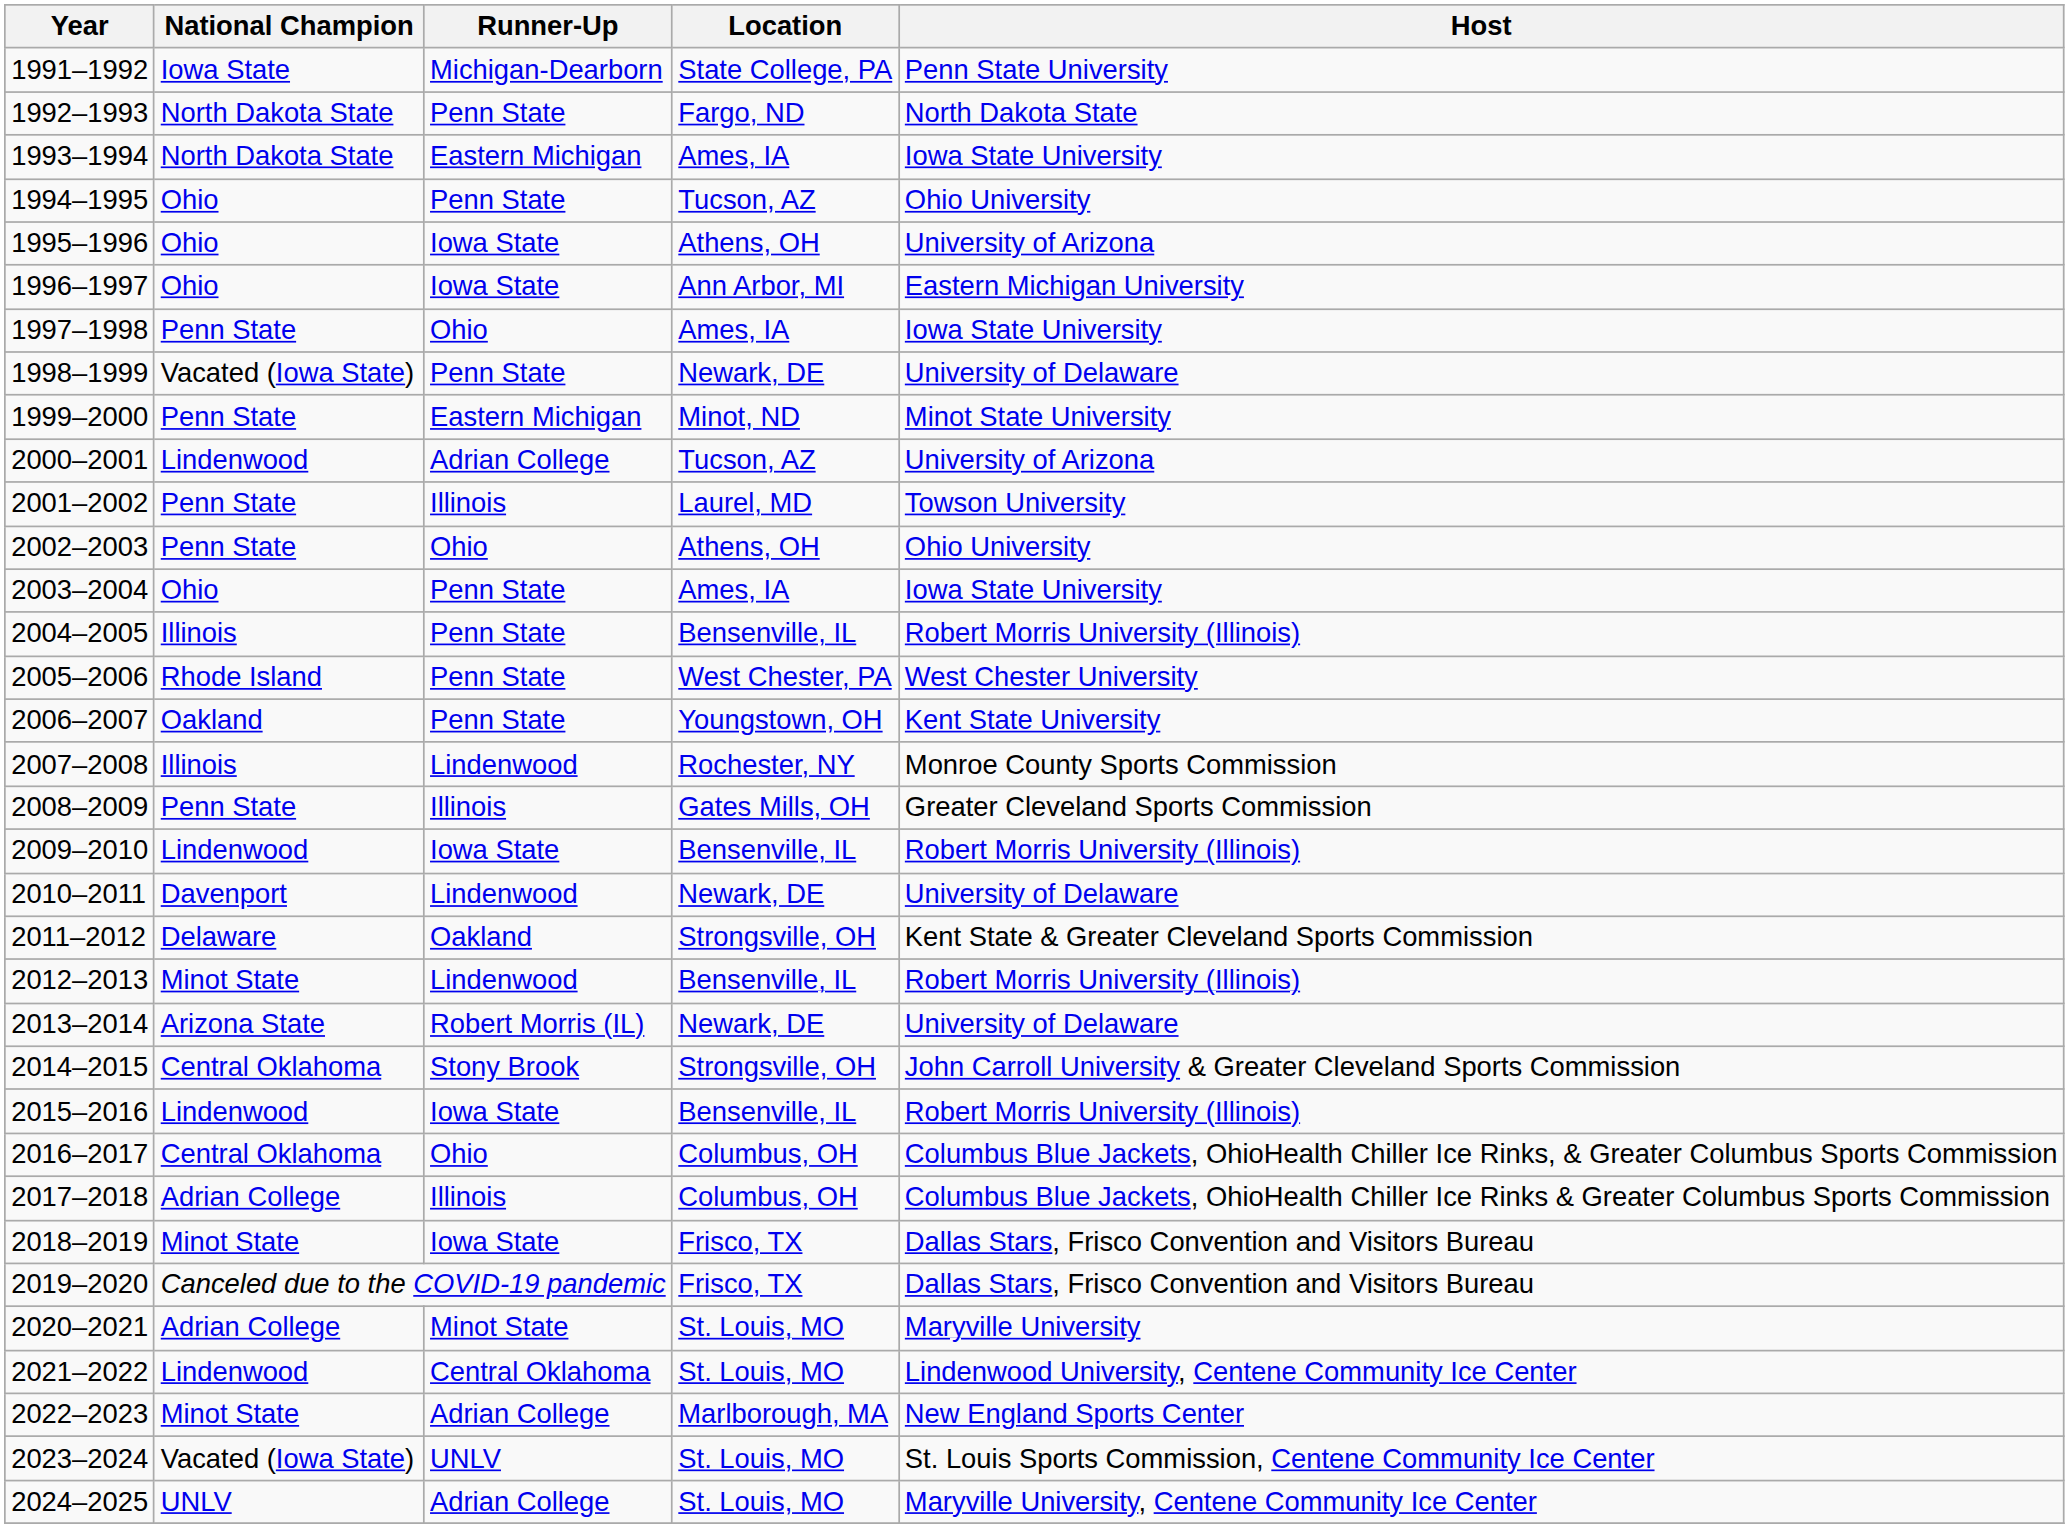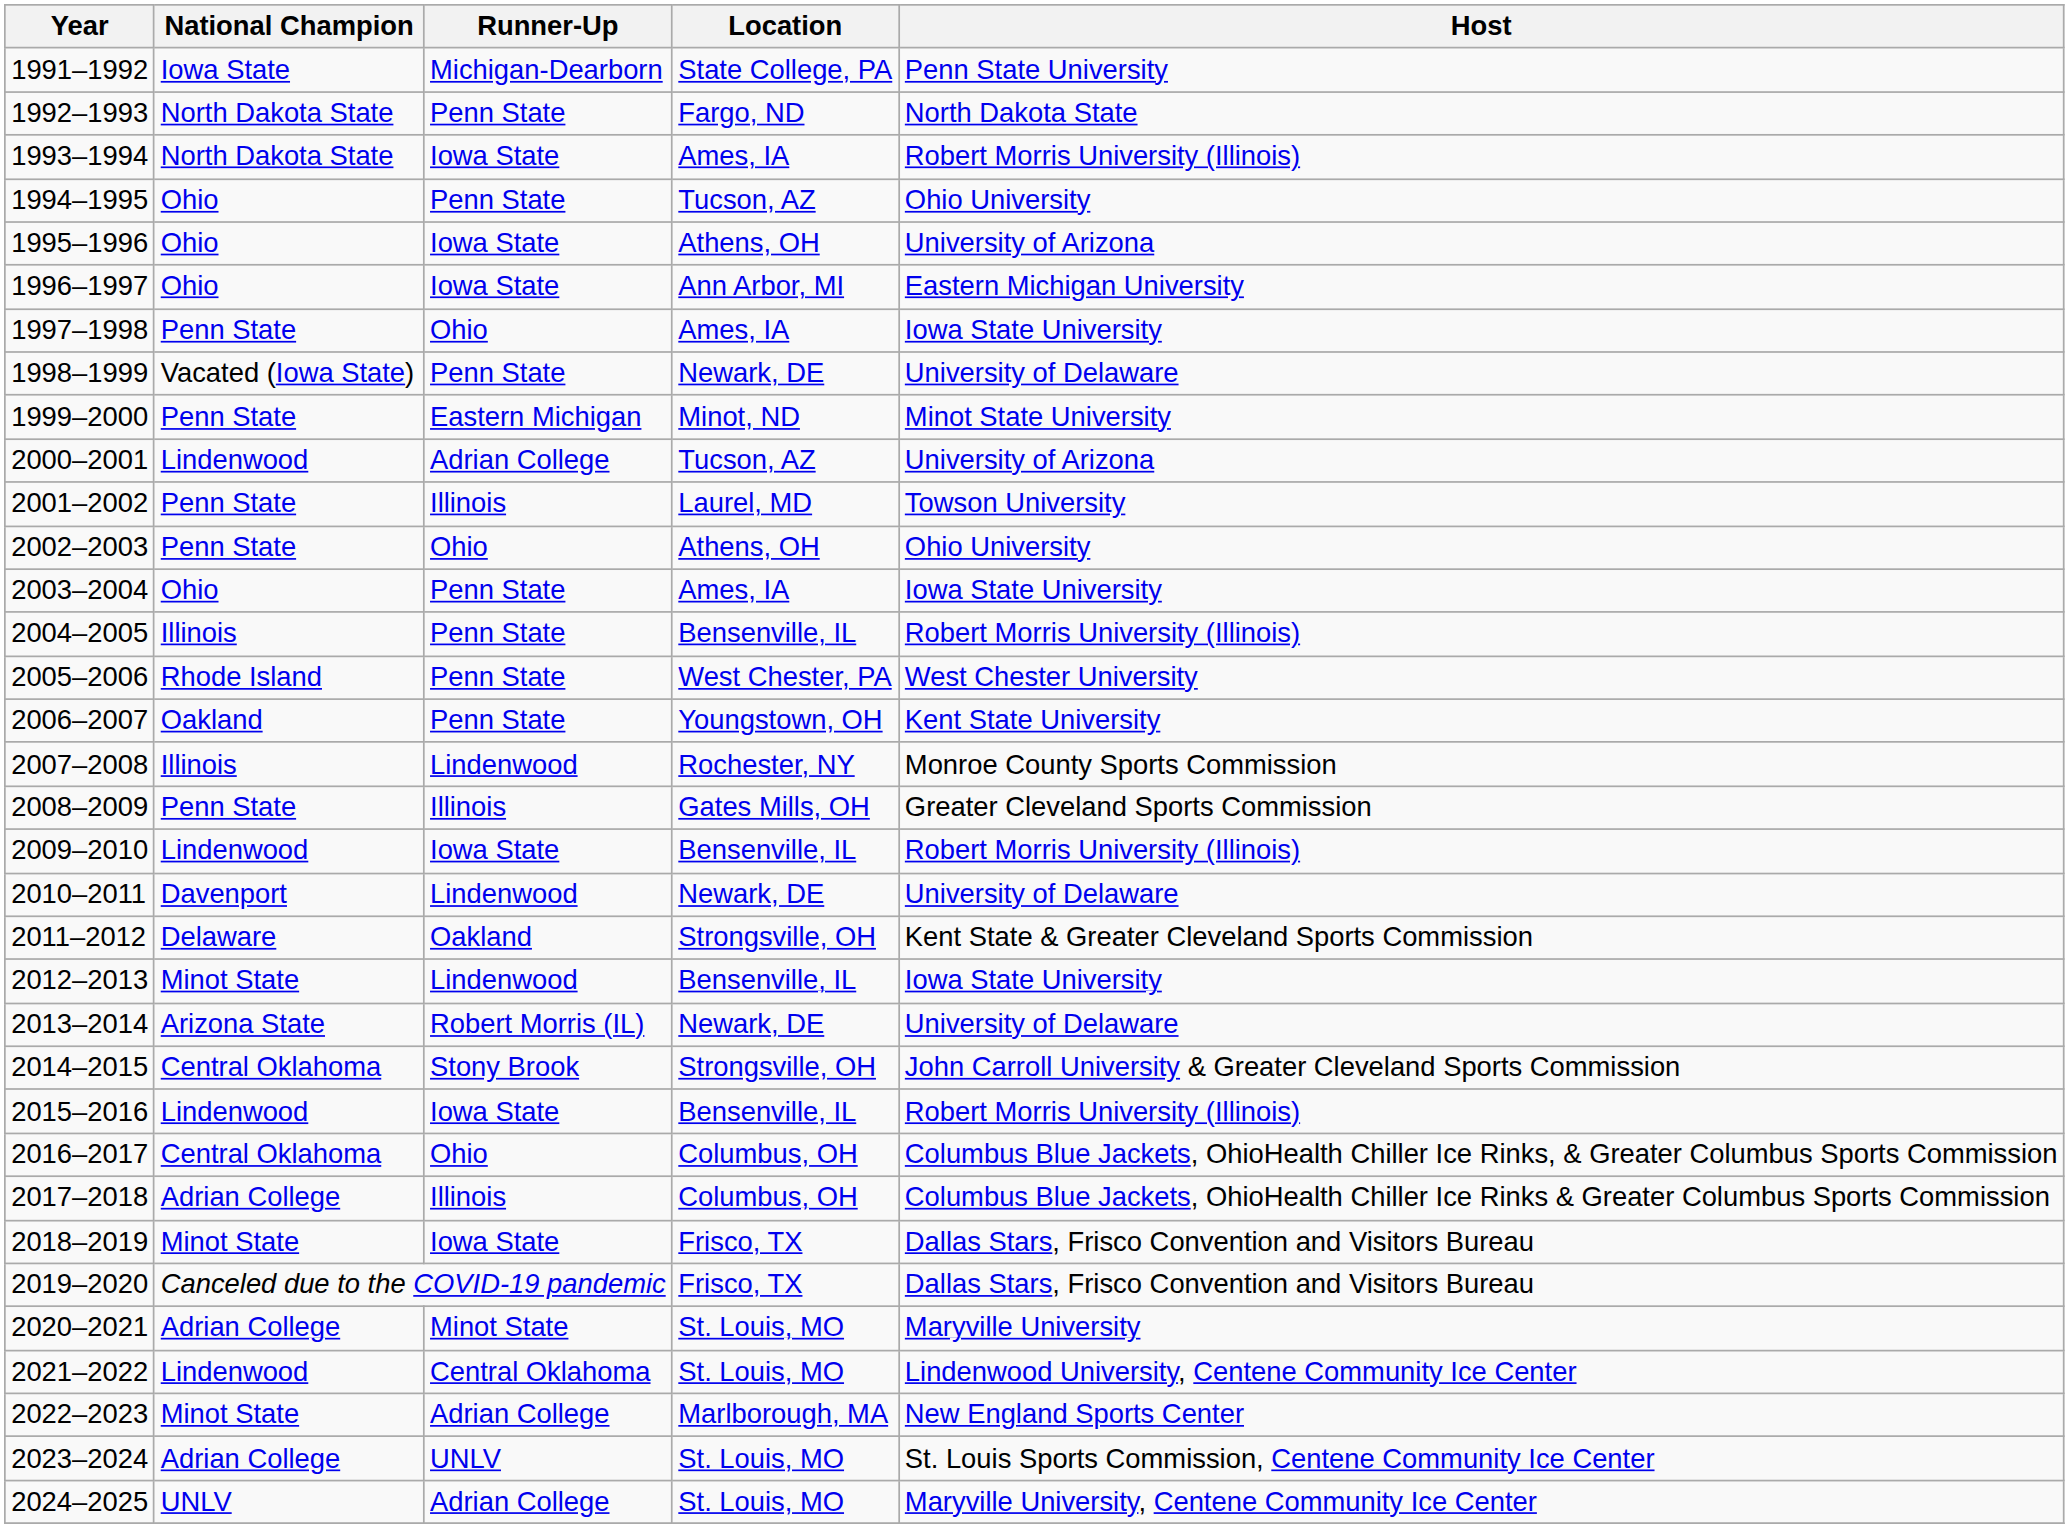 <table class="wikitable">
 <tr>
 <th>Year</th>
 <th>National Champion</th>
 <th>Runner-Up</th>
 <th>Location</th>
 <th>Host</th>
 </tr>
 <tr>
 <td>1991–1992</td>
 <td><a href='#'>Iowa State</a></td>
 <td><a href='#'>Michigan-Dearborn</a></td>
 <td><a href='#'>State College, PA</a></td>
 <td><a href='#'>Penn State University</a></td>
 </tr>
 <tr>
 <td>1992–1993</td>
 <td><a href='#'>North Dakota State</a></td>
 <td><a href='#'>Penn State</a></td>
 <td><a href='#'>Fargo, ND</a></td>
 <td><a href='#'>North Dakota State</a></td>
 </tr>
 <tr>
 <td>1993–1994</td>
 <td><a href='#'>North Dakota State</a></td>
-<td><a href='#'>Eastern Michigan</a></td>
+<td><a href='#'>Iowa State</a></td>
 <td><a href='#'>Ames, IA</a></td>
-<td><a href='#'>Iowa State University</a></td>
+<td><a href='#'>Robert Morris University (Illinois)</a></td>
 </tr>
 <tr>
 <td>1994–1995</td>
 <td><a href='#'>Ohio</a></td>
 <td><a href='#'>Penn State</a></td>
 <td><a href='#'>Tucson, AZ</a></td>
 <td><a href='#'>Ohio University</a></td>
 </tr>
 <tr>
 <td>1995–1996</td>
 <td><a href='#'>Ohio</a></td>
 <td><a href='#'>Iowa State</a></td>
 <td><a href='#'>Athens, OH</a></td>
 <td><a href='#'>University of Arizona</a></td>
 </tr>
 <tr>
 <td>1996–1997</td>
 <td><a href='#'>Ohio</a></td>
 <td><a href='#'>Iowa State</a></td>
 <td><a href='#'>Ann Arbor, MI</a></td>
 <td><a href='#'>Eastern Michigan University</a></td>
 </tr>
 <tr>
 <td>1997–1998</td>
 <td><a href='#'>Penn State</a></td>
 <td><a href='#'>Ohio</a></td>
 <td><a href='#'>Ames, IA</a></td>
 <td><a href='#'>Iowa State University</a></td>
 </tr>
 <tr>
 <td>1998–1999</td>
 <td>Vacated (<a href='#'>Iowa State</a>)</td>
 <td><a href='#'>Penn State</a></td>
 <td><a href='#'>Newark, DE</a></td>
 <td><a href='#'>University of Delaware</a></td>
 </tr>
 <tr>
 <td>1999–2000</td>
 <td><a href='#'>Penn State</a></td>
 <td><a href='#'>Eastern Michigan</a></td>
 <td><a href='#'>Minot, ND</a></td>
 <td><a href='#'>Minot State University</a></td>
 </tr>
 <tr>
 <td>2000–2001</td>
 <td><a href='#'>Lindenwood</a></td>
 <td><a href='#'>Adrian College</a></td>
 <td><a href='#'>Tucson, AZ</a></td>
 <td><a href='#'>University of Arizona</a></td>
 </tr>
 <tr>
 <td>2001–2002</td>
 <td><a href='#'>Penn State</a></td>
 <td><a href='#'>Illinois</a></td>
 <td><a href='#'>Laurel, MD</a></td>
 <td><a href='#'>Towson University</a></td>
 </tr>
 <tr>
 <td>2002–2003</td>
 <td><a href='#'>Penn State</a></td>
 <td><a href='#'>Ohio</a></td>
 <td><a href='#'>Athens, OH</a></td>
 <td><a href='#'>Ohio University</a></td>
 </tr>
 <tr>
 <td>2003–2004</td>
 <td><a href='#'>Ohio</a></td>
 <td><a href='#'>Penn State</a></td>
 <td><a href='#'>Ames, IA</a></td>
 <td><a href='#'>Iowa State University</a></td>
 </tr>
 <tr>
 <td>2004–2005</td>
 <td><a href='#'>Illinois</a></td>
 <td><a href='#'>Penn State</a></td>
 <td><a href='#'>Bensenville, IL</a></td>
 <td><a href='#'>Robert Morris University (Illinois)</a></td>
 </tr>
 <tr>
 <td>2005–2006</td>
 <td><a href='#'>Rhode Island</a></td>
 <td><a href='#'>Penn State</a></td>
 <td><a href='#'>West Chester, PA</a></td>
 <td><a href='#'>West Chester University</a></td>
 </tr>
 <tr>
 <td>2006–2007</td>
 <td><a href='#'>Oakland</a></td>
 <td><a href='#'>Penn State</a></td>
 <td><a href='#'>Youngstown, OH</a></td>
 <td><a href='#'>Kent State University</a></td>
 </tr>
 <tr>
 <td>2007–2008</td>
 <td><a href='#'>Illinois</a></td>
 <td><a href='#'>Lindenwood</a></td>
 <td><a href='#'>Rochester, NY</a></td>
 <td>Monroe County Sports Commission</td>
 </tr>
 <tr>
 <td>2008–2009</td>
 <td><a href='#'>Penn State</a></td>
 <td><a href='#'>Illinois</a></td>
 <td><a href='#'>Gates Mills, OH</a></td>
 <td>Greater Cleveland Sports Commission</td>
 </tr>
 <tr>
 <td>2009–2010</td>
 <td><a href='#'>Lindenwood</a></td>
 <td><a href='#'>Iowa State</a></td>
 <td><a href='#'>Bensenville, IL</a></td>
 <td><a href='#'>Robert Morris University (Illinois)</a></td>
 </tr>
 <tr>
 <td>2010–2011</td>
 <td><a href='#'>Davenport</a></td>
 <td><a href='#'>Lindenwood</a></td>
 <td><a href='#'>Newark, DE</a></td>
 <td><a href='#'>University of Delaware</a></td>
 </tr>
 <tr>
 <td>2011–2012</td>
 <td><a href='#'>Delaware</a></td>
 <td><a href='#'>Oakland</a></td>
 <td><a href='#'>Strongsville, OH</a></td>
 <td>Kent State & Greater Cleveland Sports Commission</td>
 </tr>
 <tr>
 <td>2012–2013</td>
 <td><a href='#'>Minot State</a></td>
 <td><a href='#'>Lindenwood</a></td>
 <td><a href='#'>Bensenville, IL</a></td>
-<td><a href='#'>Robert Morris University (Illinois)</a></td>
+<td><a href='#'>Iowa State University</a></td>
 </tr>
 <tr>
 <td>2013–2014</td>
 <td><a href='#'>Arizona State</a></td>
 <td><a href='#'>Robert Morris (IL)</a></td>
 <td><a href='#'>Newark, DE</a></td>
 <td><a href='#'>University of Delaware</a></td>
 </tr>
 <tr>
 <td>2014–2015</td>
 <td><a href='#'>Central Oklahoma</a></td>
 <td><a href='#'>Stony Brook</a></td>
 <td><a href='#'>Strongsville, OH</a></td>
 <td><a href='#'>John Carroll University</a> & Greater Cleveland Sports Commission</td>
 </tr>
 <tr>
 <td>2015–2016</td>
 <td><a href='#'>Lindenwood</a></td>
 <td><a href='#'>Iowa State</a></td>
 <td><a href='#'>Bensenville, IL</a></td>
 <td><a href='#'>Robert Morris University (Illinois)</a></td>
 </tr>
 <tr>
 <td>2016–2017</td>
 <td><a href='#'>Central Oklahoma</a></td>
 <td><a href='#'>Ohio</a></td>
 <td><a href='#'>Columbus, OH</a></td>
 <td><a href='#'>Columbus Blue Jackets</a>, OhioHealth Chiller Ice Rinks, & Greater Columbus Sports Commission</td>
 </tr>
 <tr>
 <td>2017–2018</td>
 <td><a href='#'>Adrian College</a></td>
 <td><a href='#'>Illinois</a></td>
 <td><a href='#'>Columbus, OH</a></td>
 <td><a href='#'>Columbus Blue Jackets</a>, OhioHealth Chiller Ice Rinks & Greater Columbus Sports Commission</td>
 </tr>
 <tr>
 <td>2018–2019</td>
 <td><a href='#'>Minot State</a></td>
 <td><a href='#'>Iowa State</a></td>
 <td><a href='#'>Frisco, TX</a></td>
 <td><a href='#'>Dallas Stars</a>, Frisco Convention and Visitors Bureau</td>
 </tr>
 <tr>
 <td>2019–2020</td>
 <td colspan="2" align=center><em>Canceled due to the <a href='#'>COVID-19 pandemic</a></em></td>
 <td><a href='#'>Frisco, TX</a></td>
 <td><a href='#'>Dallas Stars</a>, Frisco Convention and Visitors Bureau</td>
 </tr>
 <tr>
 <td>2020–2021</td>
 <td><a href='#'>Adrian College</a></td>
 <td><a href='#'>Minot State</a></td>
 <td><a href='#'>St. Louis, MO</a></td>
 <td><a href='#'>Maryville University</a></td>
 </tr>
 <tr>
 <td>2021–2022</td>
 <td><a href='#'>Lindenwood</a></td>
 <td><a href='#'>Central Oklahoma</a></td>
 <td><a href='#'>St. Louis, MO</a></td>
 <td><a href='#'>Lindenwood University</a>, <a href='#'>Centene Community Ice Center</a></td>
 </tr>
 <tr>
 <td>2022–2023</td>
 <td><a href='#'>Minot State</a></td>
 <td><a href='#'>Adrian College</a></td>
 <td><a href='#'>Marlborough, MA</a></td>
 <td><a href='#'>New England Sports Center</a></td>
 </tr>
 <tr>
 <td>2023–2024</td>
-<td>Vacated (<a href='#'>Iowa State</a>)</td>
+<td><a href='#'>Adrian College</a></td>
 <td><a href='#'>UNLV</a></td>
 <td><a href='#'>St. Louis, MO</a></td>
 <td>St. Louis Sports Commission, <a href='#'>Centene Community Ice Center</a></td>
 </tr>
 <tr>
 <td>2024–2025</td>
 <td><a href='#'>UNLV</a></td>
 <td><a href='#'>Adrian College</a></td>
 <td><a href='#'>St. Louis, MO</a></td>
 <td><a href='#'>Maryville University</a>, <a href='#'>Centene Community Ice Center</a></td>
 </tr>
 <tr>
 </tr>
 </table>
